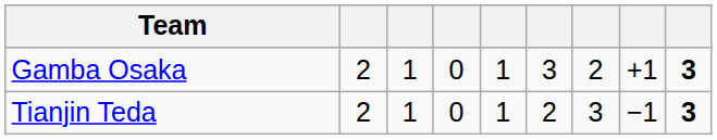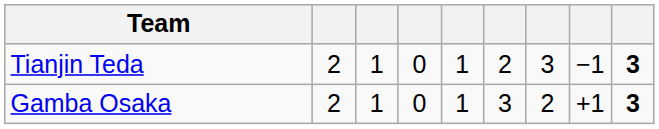 <table class="wikitable" style="text-align:center;">
 <tr>
 <th width=190>Team</th>
 <th width=20></th>
 <th width=20></th>
 <th width=20></th>
 <th width=20></th>
 <th width=20></th>
 <th width=20></th>
 <th width=20></th>
 <th width=20></th>
 </tr>
 <tr>
+<td align=left> <a href='#'>Tianjin Teda</a></td>
+<td>2</td>
+<td>1</td>
+<td>0</td>
+<td>1</td>
+<td>2</td>
+<td>3</td>
+<td>−1</td>
+<td><strong>3</strong></td>
+</tr>
+<tr>
 <td align=left> <a href='#'>Gamba Osaka</a></td>
 <td>2</td>
 <td>1</td>
 <td>0</td>
 <td>1</td>
 <td>3</td>
 <td>2</td>
 <td>+1</td>
 <td><strong>3</strong></td>
 </tr>
-<tr>
-<td align=left> <a href='#'>Tianjin Teda</a></td>
-<td>2</td>
-<td>1</td>
-<td>0</td>
-<td>1</td>
-<td>2</td>
-<td>3</td>
-<td>−1</td>
-<td><strong>3</strong></td>
-</tr>
 </table>
